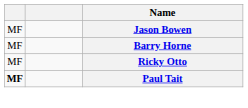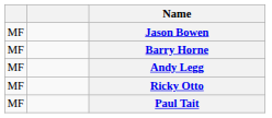 <table class="wikitable plainrowheaders" style="text-align:center;">
 <tr>
 <th scope="col"></th>
 <th scope="col" style="width:5em;"></th>
 <th scope="col" style="width:15em;">Name</th>
 </tr>
 <tr>
 <td>MF</td>
 <td align="left"></td>
 <th scope="row"><a href='#'>Jason Bowen</a> </th>
 </tr>
 <tr>
 <td>MF</td>
 <td align="left"></td>
 <th scope="row"><a href='#'>Barry Horne</a> </th>
 </tr>
 <tr>
 <td>MF</td>
 <td align="left"></td>
+<th scope="row"><a href='#'>Andy Legg</a> </th>
+</tr>
+<tr>
+<td>MF</td>
+<td align="left"></td>
 <th scope="row"><a href='#'>Ricky Otto</a></th>
 </tr>
 <tr>
-<td><strong>MF</strong></td>
+<td>MF</td>
 <td align="left"></td>
 <th scope="row"><a href='#'>Paul Tait</a></th>
 </tr>
 </table>
